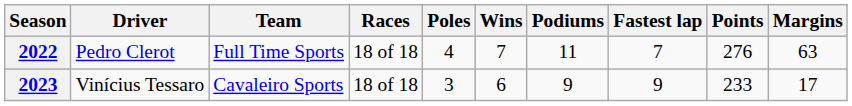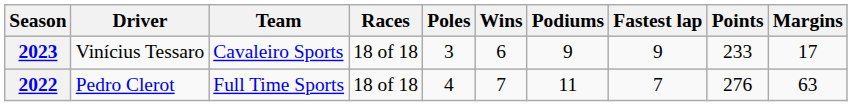 <table class="wikitable" style="font-size:85%; text-align:center;">
 <tr>
 <th>Season</th>
 <th>Driver</th>
 <th>Team</th>
 <th>Races</th>
 <th>Poles</th>
 <th>Wins</th>
 <th>Podiums</th>
 <th>Fastest lap</th>
 <th>Points</th>
 <th>Margins</th>
 </tr>
 <tr>
+<th><a href='#'>2023</a></th>
+<td align=left> Vinícius Tessaro</td>
+<td align=left> <a href='#'>Cavaleiro Sports</a></td>
+<td>18 of 18</td>
+<td>3</td>
+<td>6</td>
+<td>9</td>
+<td>9</td>
+<td>233</td>
+<td>17</td>
+</tr>
+<tr>
 <th><a href='#'>2022</a></th>
 <td align=left> <a href='#'>Pedro Clerot</a></td>
 <td align=left> <a href='#'>Full Time Sports</a></td>
 <td>18 of 18</td>
 <td>4</td>
 <td>7</td>
 <td>11</td>
 <td>7</td>
 <td>276</td>
 <td>63</td>
 </tr>
-<tr>
-<th><a href='#'>2023</a></th>
-<td align=left> Vinícius Tessaro</td>
-<td align=left> <a href='#'>Cavaleiro Sports</a></td>
-<td>18 of 18</td>
-<td>3</td>
-<td>6</td>
-<td>9</td>
-<td>9</td>
-<td>233</td>
-<td>17</td>
-</tr>
 </table>
